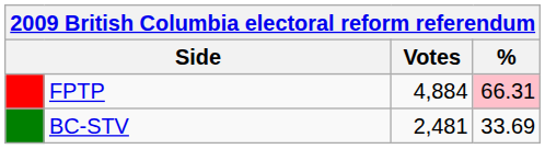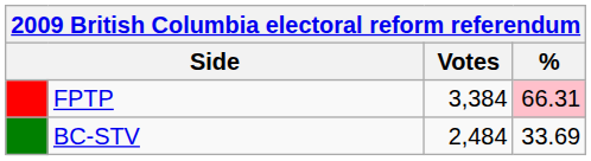 <table class="wikitable" style="font-size: 95%; clear:both">
 <tr style="background-color:#E9E9E9">
 <th colspan=4><a href='#'>2009 British Columbia electoral reform referendum</a></th>
 </tr>
 <tr style="background-color:#E9E9E9">
 <th colspan=2 style="width: 130px">Side</th>
 <th style="width: 50px">Votes</th>
 <th style="width: 40px">%</th>
 </tr>
 <tr>
 <td bgcolor="red"></td>
 <td><a href='#'>FPTP</a></td>
-<td align="right">4,884</td>
+<td align="right">3,384</td>
 <td align="right" style="background: pink;">66.31</td>
 </tr>
 <tr>
 <td bgcolor="green"></td>
 <td><a href='#'>BC-STV</a></td>
-<td align="right">2,481</td>
+<td align="right">2,484</td>
 <td align="right">33.69</td>
 </tr>
 </table>
